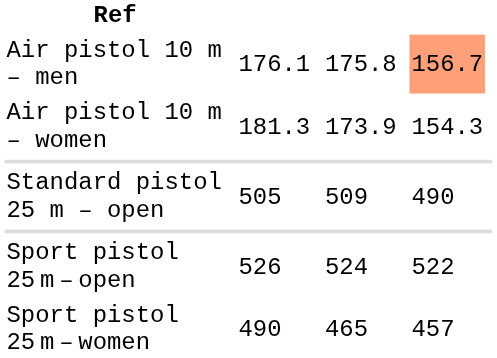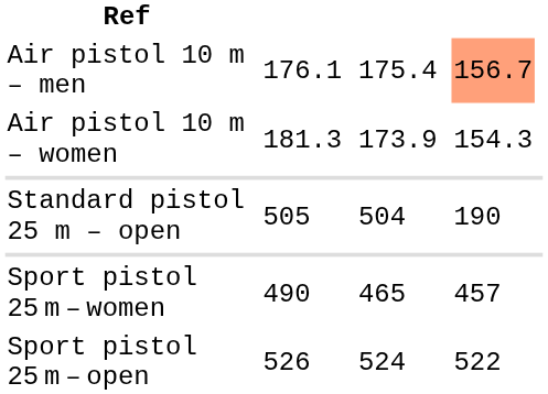 <table>
 <tr>
 <th style="padding:1px;">Ref</th>
 </tr>
 <tr>
 <td style="padding-right:1px;">Air pistol 10 m<br>– men</td>
 <td></td>
 <td>176.1</td>
 <td></td>
-<td>175.8</td>
+<td>175.4</td>
 <td></td>
 <td style="background: lightsalmon;">156.7</td>
 <td align=center><br></td>
 </tr>
 <tr>
 <td style="padding-right:1px;">Air pistol 10 m<br>– women</td>
 <td></td>
 <td>181.3</td>
 <td></td>
 <td>173.9</td>
 <td></td>
 <td>154.3</td>
 <td align=center><br></td>
 </tr>
 <tr bgcolor=#DDDDDD>
 <td colspan=8></td>
 </tr>
 <tr>
 <td style="padding-right:2px;">Standard pistol<br>25 m – open</td>
 <td></td>
 <td>505</td>
 <td></td>
-<td>509</td>
+<td>504</td>
 <td></td>
-<td>490</td>
+<td>190</td>
 <td align=center><br></td>
 </tr>
 <tr bgcolor=#DDDDDD>
 <td colspan=8></td>
+</tr>
+<tr>
+<td style="padding-right:1px;">Sport pistol <br>25 m – women</td>
+<td></td>
+<td>490</td>
+<td></td>
+<td>465</td>
+<td></td>
+<td>457</td>
+<td align=center><br></td>
 </tr>
 <tr>
 <td style="padding-right:1px;">Sport pistol <br>25 m – open</td>
 <td></td>
 <td>526</td>
 <td></td>
 <td>524</td>
 <td></td>
 <td>522</td>
 <td align=center></td>
 </tr>
-<tr>
-<td style="padding-right:1px;">Sport pistol <br>25 m – women</td>
-<td></td>
-<td>490</td>
-<td></td>
-<td>465</td>
-<td></td>
-<td>457</td>
-<td align=center><br></td>
-</tr>
 </table>
